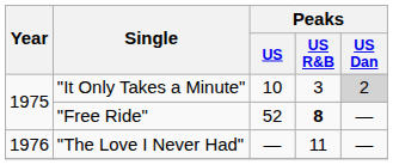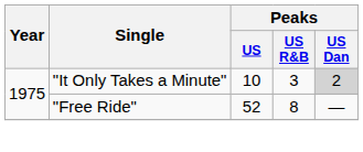 <table class="wikitable" style="text-align:center;">
 <tr>
 <th rowspan="2">Year</th>
 <th rowspan="2">Single</th>
 <th colspan="3">Peaks</th>
 </tr>
 <tr style="font-size:smaller;">
 <th width="35"><a href='#'>US</a><br></th>
 <th width="35"><a href='#'>US<br>R&B</a><br></th>
 <th width="35"><a href='#'>US<br>Dan</a><br></th>
 </tr>
 <tr>
 <td rowspan="2">1975</td>
 <td align="left">"It Only Takes a Minute"</td>
 <td>10</td>
 <td>3</td>
 <td style="background: lightgrey;">2</td>
 </tr>
 <tr>
 <td align="left">"Free Ride"</td>
 <td>52</td>
-<td><strong>8</strong></td>
-<td>—</td>
-</tr>
-<tr>
-<td rowspan="1">1976</td>
-<td align="left">"The Love I Never Had"</td>
-<td>—</td>
-<td>11</td>
+<td>8</td>
 <td>—</td>
 </tr>
 <tr>
 </tr>
 </table>
